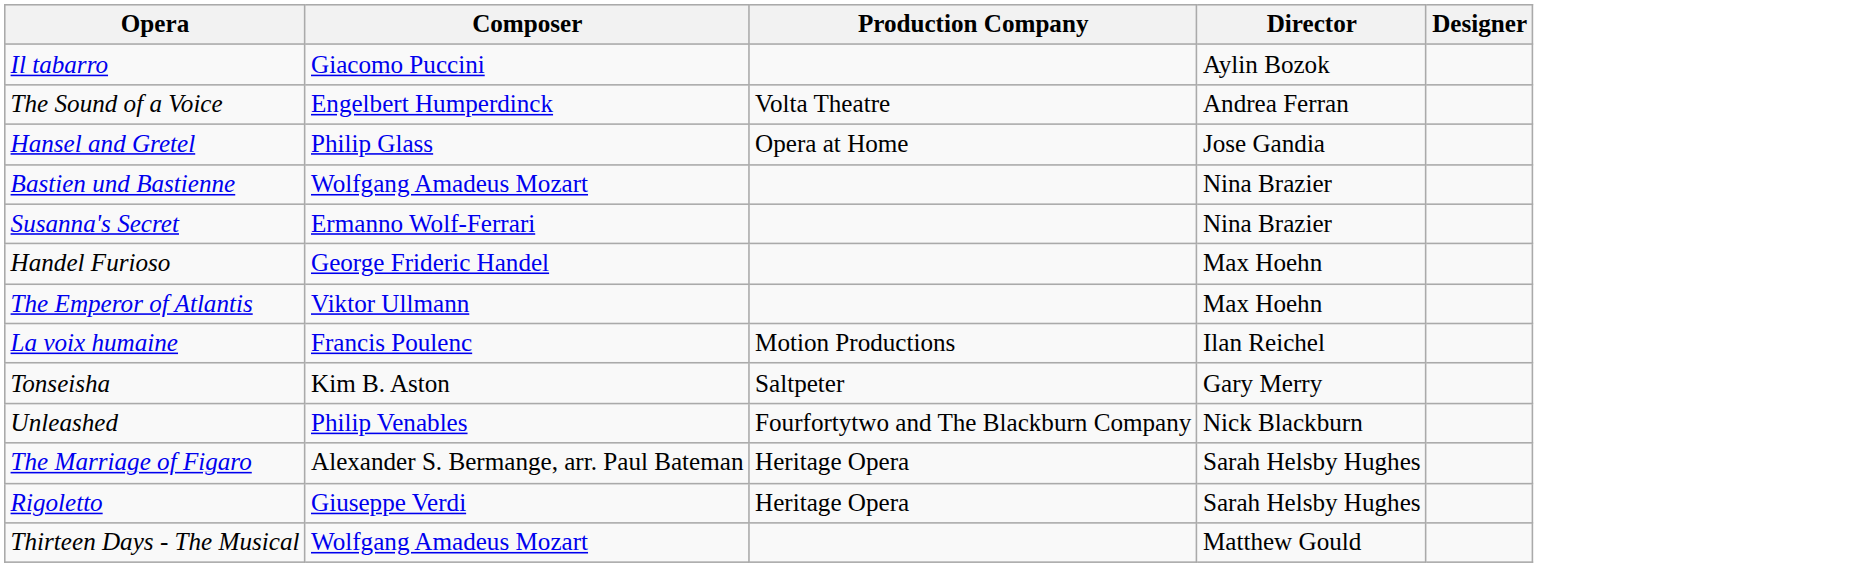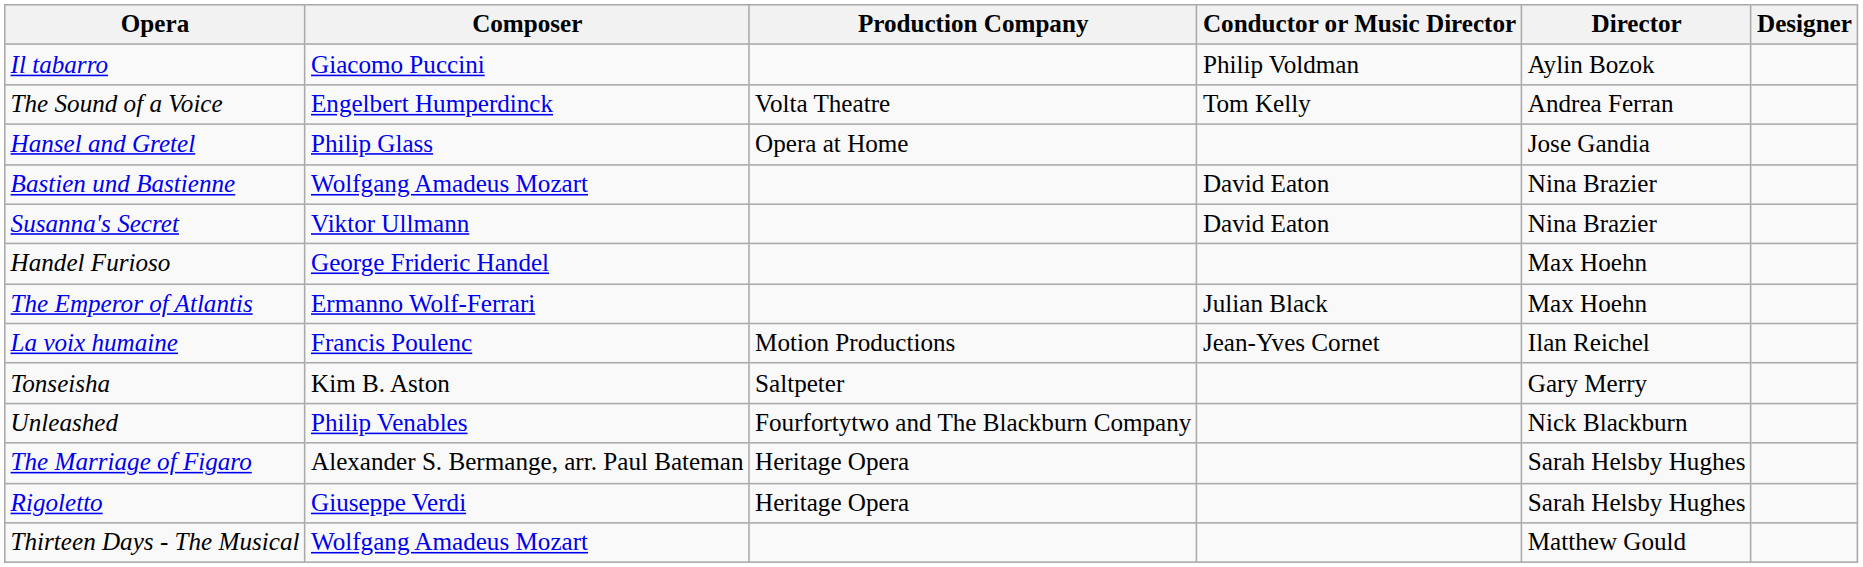 <table class="wikitable sortable">
 <tr>
 <th>Opera</th>
 <th>Composer</th>
 <th>Production Company</th>
+<th>Conductor or Music Director</th>
 <th>Director</th>
 <th>Designer</th>
 </tr>
 <tr>
 <td><em><a href='#'>Il tabarro</a></em> </td>
 <td><a href='#'>Giacomo Puccini</a></td>
 <td></td>
+<td>Philip Voldman</td>
 <td>Aylin Bozok</td>
 <td></td>
 </tr>
 <tr>
 <td><em>The Sound of a Voice</em></td>
 <td><a href='#'>Engelbert Humperdinck</a></td>
 <td>Volta Theatre</td>
+<td>Tom Kelly</td>
 <td>Andrea Ferran</td>
 <td></td>
 </tr>
 <tr>
 <td><em><a href='#'>Hansel and Gretel</a></em></td>
 <td><a href='#'>Philip Glass</a></td>
 <td>Opera at Home</td>
+<td></td>
 <td>Jose Gandia</td>
 <td></td>
 </tr>
 <tr>
 <td><em><a href='#'>Bastien und Bastienne</a></em></td>
 <td><a href='#'>Wolfgang Amadeus Mozart</a></td>
 <td></td>
+<td>David Eaton</td>
 <td>Nina Brazier</td>
 <td></td>
 </tr>
 <tr>
 <td><em><a href='#'>Susanna's Secret</a></em></td>
-<td><a href='#'>Ermanno Wolf-Ferrari</a></td>
+<td><a href='#'>Viktor Ullmann</a></td>
 <td></td>
+<td>David Eaton</td>
 <td>Nina Brazier</td>
 <td></td>
 </tr>
 <tr>
 <td><em>Handel Furioso</em></td>
 <td><a href='#'>George Frideric Handel</a></td>
 <td></td>
+<td></td>
 <td>Max Hoehn</td>
 <td></td>
 </tr>
 <tr>
 <td><em><a href='#'>The Emperor of Atlantis</a></em></td>
-<td><a href='#'>Viktor Ullmann</a></td>
+<td><a href='#'>Ermanno Wolf-Ferrari</a></td>
 <td></td>
+<td>Julian Black</td>
 <td>Max Hoehn</td>
 <td></td>
 </tr>
 <tr>
 <td><em><a href='#'>La voix humaine</a></em></td>
 <td><a href='#'>Francis Poulenc</a></td>
 <td>Motion Productions</td>
+<td>Jean-Yves Cornet</td>
 <td>Ilan Reichel</td>
 <td></td>
 </tr>
 <tr>
 <td><em>Tonseisha</em></td>
 <td>Kim B. Aston</td>
 <td>Saltpeter</td>
+<td></td>
 <td>Gary Merry</td>
 <td></td>
 </tr>
 <tr>
 <td><em>Unleashed</em></td>
 <td><a href='#'>Philip Venables</a></td>
 <td>Fourfortytwo and The Blackburn Company</td>
+<td></td>
 <td>Nick Blackburn</td>
 <td></td>
 </tr>
 <tr>
 <td><em><a href='#'>The Marriage of Figaro</a></em></td>
 <td>Alexander S. Bermange, arr. Paul Bateman</td>
 <td>Heritage Opera</td>
+<td></td>
 <td>Sarah Helsby Hughes</td>
 <td></td>
 </tr>
 <tr>
 <td><em><a href='#'>Rigoletto</a></em></td>
 <td><a href='#'>Giuseppe Verdi</a></td>
 <td>Heritage Opera</td>
+<td></td>
 <td>Sarah Helsby Hughes</td>
 <td></td>
 </tr>
 <tr>
 <td><em>Thirteen Days - The Musical</em></td>
 <td><a href='#'>Wolfgang Amadeus Mozart</a></td>
 <td></td>
+<td></td>
 <td>Matthew Gould</td>
 <td></td>
 </tr>
 </table>
